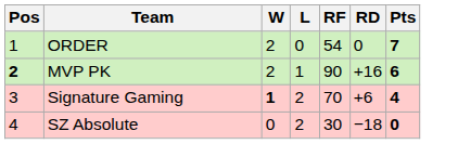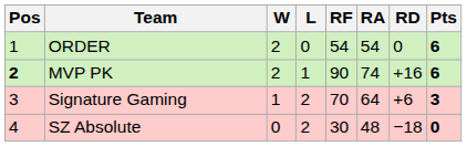 <table class="wikitable">
 <tr>
 <th width="20px">Pos</th>
 <th width="200px">Team</th>
 <th width="20px">W</th>
 <th width="20px">L</th>
 <th width="20px">RF</th>
+<th width="20px">RA</th>
 <th width="20px">RD</th>
 <th width="20px">Pts</th>
 </tr>
 <tr style="background: #D0F0C0;">
 <td>1</td>
 <td>ORDER</td>
 <td>2</td>
 <td>0</td>
 <td>54</td>
+<td>54</td>
 <td>0</td>
-<td><strong>7</strong></td>
+<td><strong>6</strong></td>
 </tr>
 <tr style="background: #D0F0C0;">
 <td><strong>2</strong></td>
 <td>MVP PK</td>
 <td>2</td>
 <td>1</td>
 <td>90</td>
+<td>74</td>
 <td>+16</td>
 <td><strong>6</strong></td>
 </tr>
 <tr style="background: #FFCCCC;">
 <td>3</td>
 <td>Signature Gaming</td>
-<td><strong>1</strong></td>
+<td>1</td>
 <td>2</td>
 <td>70</td>
+<td>64</td>
 <td>+6</td>
-<td><strong>4</strong></td>
+<td><strong>3</strong></td>
 </tr>
 <tr style="background: #FFCCCC;">
 <td>4</td>
 <td>SZ Absolute</td>
 <td>0</td>
 <td>2</td>
 <td>30</td>
+<td>48</td>
 <td>−18</td>
 <td><strong>0</strong></td>
 </tr>
 </table>
